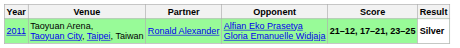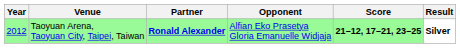 <table class="sortable wikitable" style="font-size: 90%">
 <tr>
 <th>Year</th>
 <th>Venue</th>
 <th>Partner</th>
 <th>Opponent</th>
 <th>Score</th>
 <th>Result</th>
 </tr>
 <tr style="background:#98FB98">
-<td align="center"><a href='#'>2011</a></td>
+<td align="center"><a href='#'>2012</a></td>
 <td align="left">Taoyuan Arena,<br><a href='#'>Taoyuan City</a>, <a href='#'>Taipei</a>, Taiwan</td>
-<td align="left"> <a href='#'>Ronald Alexander</a></td>
+<td align="left"><strong> <a href='#'>Ronald Alexander</a></strong></td>
 <td align="left"> <a href='#'>Alfian Eko Prasetya</a><br> <a href='#'>Gloria Emanuelle Widjaja</a></td>
 <td align="left"><strong>21–12, 17–21, 23–25</strong></td>
 <td style="text-align:left; background:white"> <strong>Silver</strong></td>
 </tr>
 </table>
